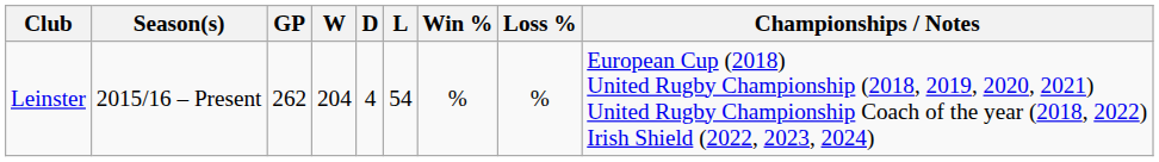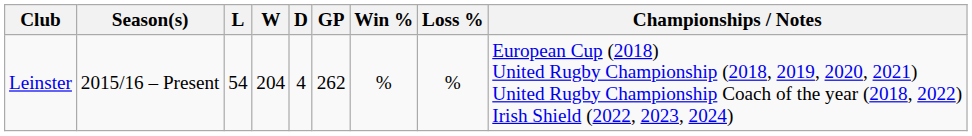 <table class="wikitable sortable" style="text-align:center;">
 <tr>
 <th>Club</th>
 <th>Season(s)</th>
-<th>GP</th>
+<th>L</th>
 <th>W</th>
 <th>D</th>
-<th>L</th>
+<th>GP</th>
 <th>Win %</th>
 <th>Loss %</th>
 <th>Championships / Notes</th>
 </tr>
 <tr>
 <td style="text-align: left;"><a href='#'>Leinster</a></td>
 <td>2015/16 – Present</td>
-<td>262</td>
+<td>54</td>
 <td>204</td>
 <td>4</td>
-<td>54</td>
+<td>262</td>
 <td>%</td>
 <td>%</td>
 <td style="text-align: left;"><a href='#'>European Cup</a> (<a href='#'>2018</a>)<br><a href='#'>United Rugby Championship</a> (<a href='#'>2018</a>, <a href='#'>2019</a>, <a href='#'>2020</a>, <a href='#'>2021</a>) <br> <a href='#'>United Rugby Championship</a> Coach of the year (<a href='#'>2018</a>, <a href='#'>2022</a>) <br> <a href='#'>Irish Shield</a> (<a href='#'>2022</a>, <a href='#'>2023</a>, <a href='#'>2024</a>)</td>
 </tr>
 </table>
